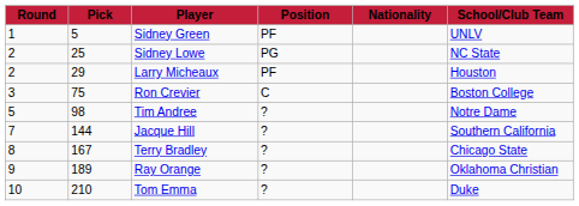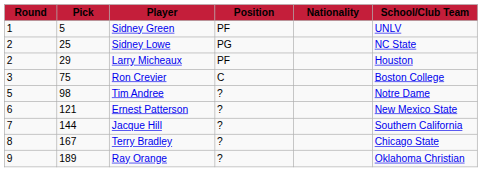 <table class="wikitable sortable sortable">
 <tr>
 <th style="background:#C41E3A;" width="10%">Round</th>
 <th style="background:#C41E3A;" width="10%">Pick</th>
 <th style="background:#C41E3A;" width="20%">Player</th>
 <th style="background:#C41E3A;" width="15%">Position</th>
 <th style="background:#C41E3A;" width="15%">Nationality</th>
 <th style="background:#C41E3A;" width="20%">School/Club Team</th>
 </tr>
 <tr>
 <td>1</td>
 <td>5</td>
 <td><a href='#'>Sidney Green</a></td>
 <td>PF</td>
 <td></td>
 <td><a href='#'>UNLV</a></td>
 </tr>
 <tr>
 <td>2</td>
 <td>25</td>
 <td><a href='#'>Sidney Lowe</a></td>
 <td>PG</td>
 <td></td>
 <td><a href='#'>NC State</a></td>
 </tr>
 <tr>
 <td>2</td>
 <td>29</td>
 <td><a href='#'>Larry Micheaux</a></td>
 <td>PF</td>
 <td></td>
 <td><a href='#'>Houston</a></td>
 </tr>
 <tr>
 <td>3</td>
 <td>75</td>
 <td><a href='#'>Ron Crevier</a></td>
 <td>C</td>
 <td></td>
 <td><a href='#'>Boston College</a></td>
 </tr>
 <tr>
 <td>5</td>
 <td>98</td>
 <td><a href='#'>Tim Andree</a></td>
 <td>?</td>
 <td></td>
 <td><a href='#'>Notre Dame</a></td>
 </tr>
 <tr>
+<td>6</td>
+<td>121</td>
+<td><a href='#'>Ernest Patterson</a></td>
+<td>?</td>
+<td></td>
+<td><a href='#'>New Mexico State</a></td>
+</tr>
+<tr>
 <td>7</td>
 <td>144</td>
 <td><a href='#'>Jacque Hill</a></td>
 <td>?</td>
 <td></td>
 <td><a href='#'>Southern California</a></td>
 </tr>
 <tr>
 <td>8</td>
 <td>167</td>
 <td><a href='#'>Terry Bradley</a></td>
 <td>?</td>
 <td></td>
 <td><a href='#'>Chicago State</a></td>
 </tr>
 <tr>
 <td>9</td>
 <td>189</td>
 <td><a href='#'>Ray Orange</a></td>
 <td>?</td>
 <td></td>
 <td><a href='#'>Oklahoma Christian</a></td>
 </tr>
-<tr>
-<td>10</td>
-<td>210</td>
-<td><a href='#'>Tom Emma</a></td>
-<td>?</td>
-<td></td>
-<td><a href='#'>Duke</a></td>
-</tr>
 </table>
